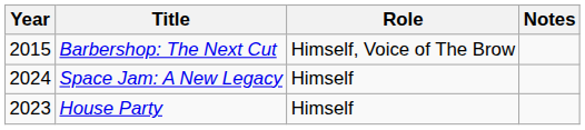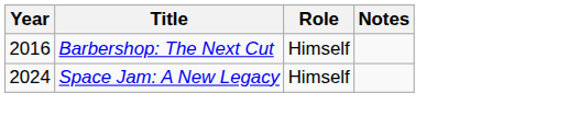 <table class="wikitable sortable">
 <tr>
 <th>Year</th>
 <th>Title</th>
 <th>Role</th>
 <th class="unsortable">Notes</th>
 </tr>
 <tr>
-<td>2015</td>
+<td>2016</td>
 <td><em><a href='#'>Barbershop: The Next Cut</a></em></td>
-<td>Himself, Voice of The Brow</td>
+<td>Himself</td>
 <td></td>
 </tr>
 <tr>
 <td>2024</td>
 <td><em><a href='#'>Space Jam: A New Legacy</a></em></td>
 <td>Himself</td>
 <td></td>
 </tr>
-<tr>
-<td>2023</td>
-<td><em><a href='#'>House Party</a></em></td>
-<td>Himself</td>
-<td></td>
-</tr>
 </table>
